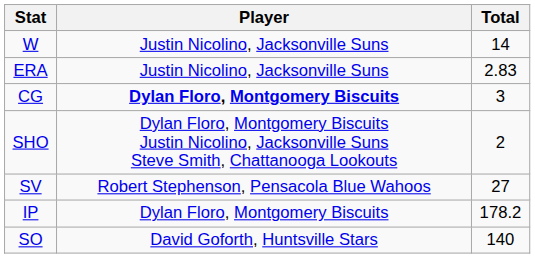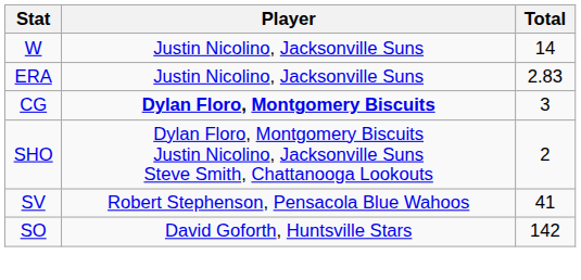 <table class="wikitable" width="40%" style="text-align:center;">
 <tr>
 <th width="5%">Stat</th>
 <th width="60%">Player</th>
 <th width="5%">Total</th>
 </tr>
 <tr>
 <td><a href='#'>W</a></td>
 <td><a href='#'>Justin Nicolino</a>, <a href='#'>Jacksonville Suns</a></td>
 <td>14</td>
 </tr>
 <tr>
 <td><a href='#'>ERA</a></td>
 <td><a href='#'>Justin Nicolino</a>, <a href='#'>Jacksonville Suns</a></td>
 <td>2.83</td>
 </tr>
 <tr>
 <td><a href='#'>CG</a></td>
 <td><strong><a href='#'>Dylan Floro</a>, <a href='#'>Montgomery Biscuits</a></strong></td>
 <td>3</td>
 </tr>
 <tr>
 <td><a href='#'>SHO</a></td>
 <td><a href='#'>Dylan Floro</a>, <a href='#'>Montgomery Biscuits</a> <br> <a href='#'>Justin Nicolino</a>, <a href='#'>Jacksonville Suns</a> <br> <a href='#'>Steve Smith</a>, <a href='#'>Chattanooga Lookouts</a></td>
 <td>2</td>
 </tr>
 <tr>
 <td><a href='#'>SV</a></td>
 <td><a href='#'>Robert Stephenson</a>, <a href='#'>Pensacola Blue Wahoos</a></td>
-<td>27</td>
-</tr>
-<tr>
-<td><a href='#'>IP</a></td>
-<td><a href='#'>Dylan Floro</a>, <a href='#'>Montgomery Biscuits</a></td>
-<td>178.2</td>
+<td>41</td>
 </tr>
 <tr>
 <td><a href='#'>SO</a></td>
 <td><a href='#'>David Goforth</a>, <a href='#'>Huntsville Stars</a></td>
-<td>140</td>
+<td>142</td>
 </tr>
 </table>
